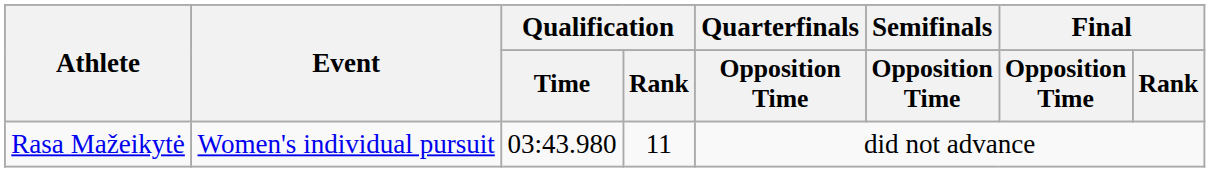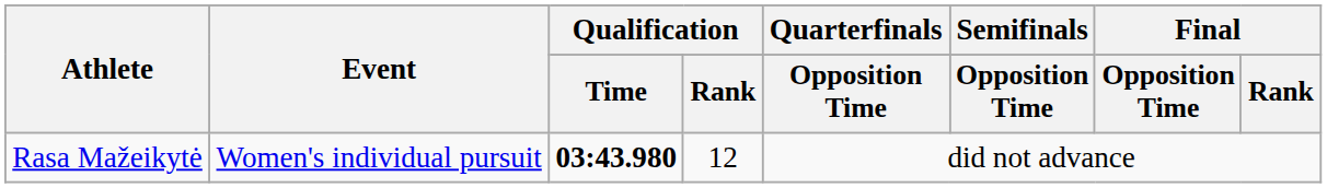 <table class="wikitable" style="font-size:90%">
 <tr>
 <th rowspan="2">Athlete</th>
 <th rowspan="2">Event</th>
 <th colspan=2>Qualification</th>
 <th>Quarterfinals</th>
 <th>Semifinals</th>
 <th colspan=2>Final</th>
 </tr>
 <tr style="font-size:95%">
 <th>Time</th>
 <th>Rank</th>
 <th>Opposition<br>Time</th>
 <th>Opposition<br>Time</th>
 <th>Opposition<br>Time</th>
 <th>Rank</th>
 </tr>
 <tr align=center>
 <td align=left><a href='#'>Rasa Mažeikytė</a></td>
 <td align=left><a href='#'>Women's individual pursuit</a></td>
-<td>03:43.980</td>
-<td>11</td>
+<td><strong>03:43.980</strong></td>
+<td>12</td>
 <td colspan=6>did not advance</td>
 </tr>
 </table>
